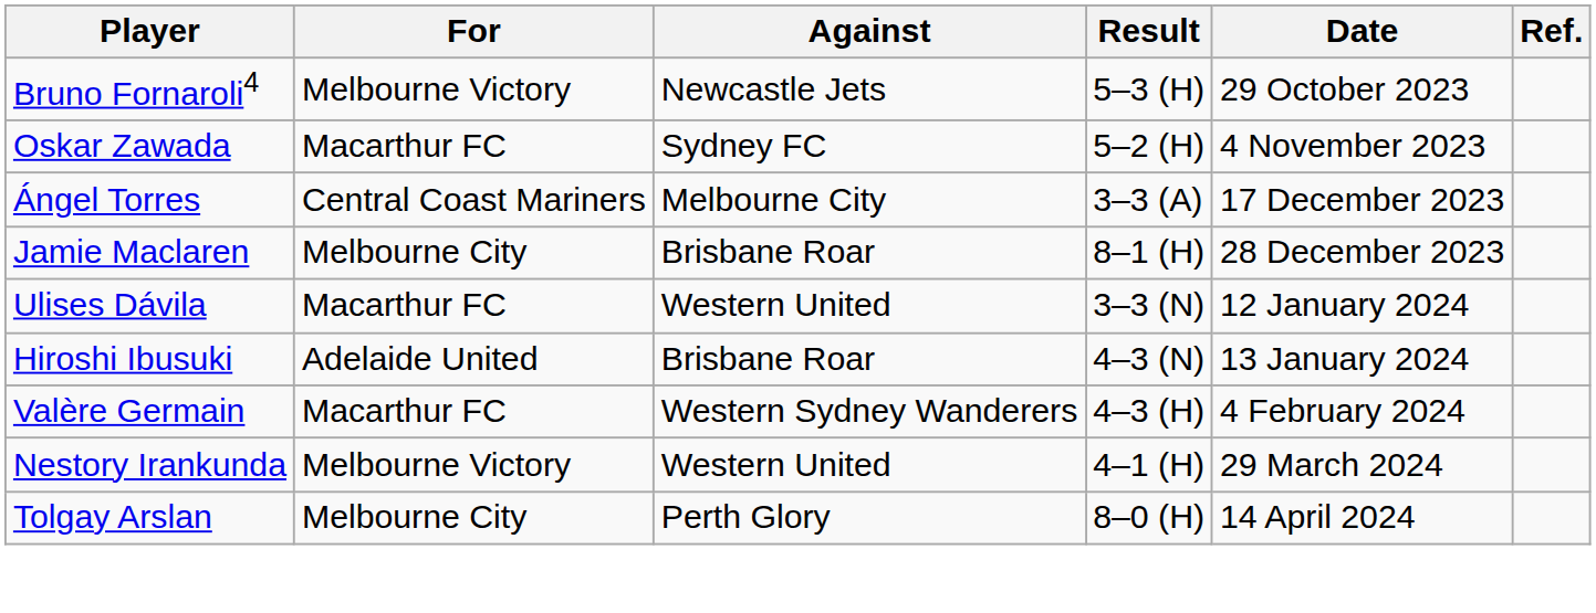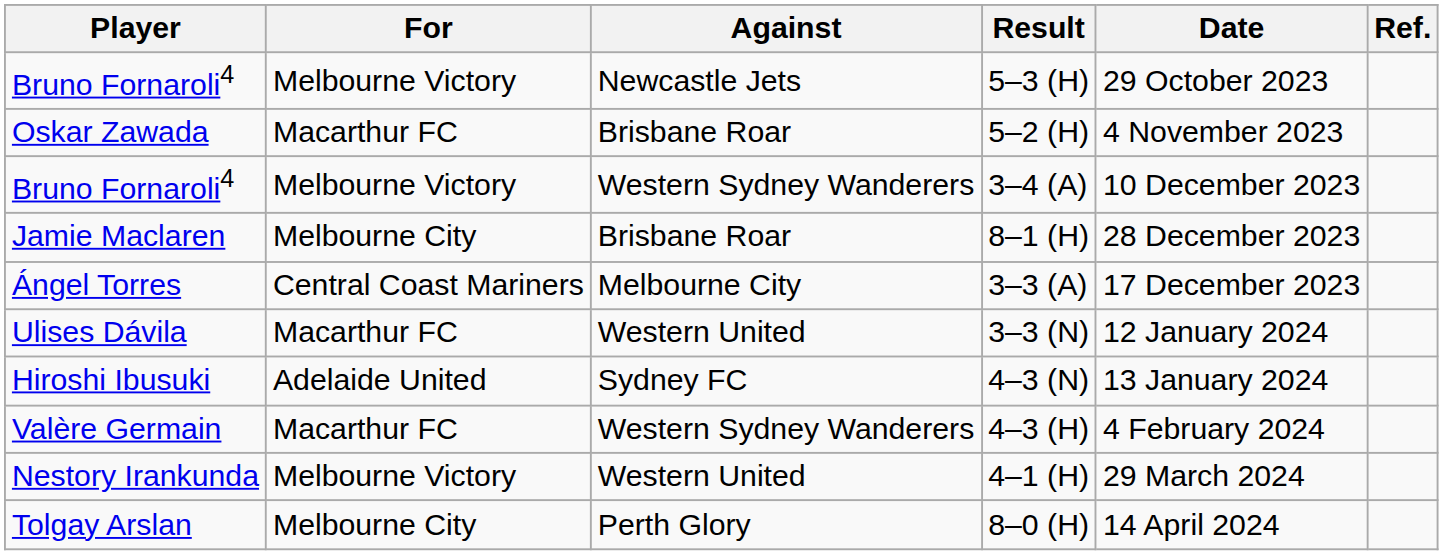 <table class="wikitable">
 <tr>
 <th>Player</th>
 <th>For</th>
 <th>Against</th>
 <th>Result</th>
 <th>Date</th>
 <th>Ref.</th>
 </tr>
 <tr>
 <td> <a href='#'>Bruno Fornaroli</a><sup>4</sup></td>
 <td>Melbourne Victory</td>
 <td>Newcastle Jets</td>
 <td>5–3 (H)</td>
 <td>29 October 2023</td>
 <td></td>
 </tr>
 <tr>
 <td> <a href='#'>Oskar Zawada</a></td>
 <td>Macarthur FC</td>
-<td>Sydney FC</td>
+<td>Brisbane Roar</td>
 <td>5–2 (H)</td>
 <td>4 November 2023</td>
+<td></td>
+</tr>
+<tr>
+<td> <a href='#'>Bruno Fornaroli</a><sup>4</sup></td>
+<td>Melbourne Victory</td>
+<td>Western Sydney Wanderers</td>
+<td>3–4 (A)</td>
+<td>10 December 2023</td>
+<td></td>
+</tr>
+<tr>
+<td> <a href='#'>Jamie Maclaren</a></td>
+<td>Melbourne City</td>
+<td>Brisbane Roar</td>
+<td>8–1 (H)</td>
+<td>28 December 2023</td>
 <td></td>
 </tr>
 <tr>
 <td> <a href='#'>Ángel Torres</a></td>
 <td>Central Coast Mariners</td>
 <td>Melbourne City</td>
 <td>3–3 (A)</td>
 <td>17 December 2023</td>
-<td></td>
-</tr>
-<tr>
-<td> <a href='#'>Jamie Maclaren</a></td>
-<td>Melbourne City</td>
-<td>Brisbane Roar</td>
-<td>8–1 (H)</td>
-<td>28 December 2023</td>
 <td></td>
 </tr>
 <tr>
 <td> <a href='#'>Ulises Dávila</a></td>
 <td>Macarthur FC</td>
 <td>Western United</td>
 <td>3–3 (N)</td>
 <td>12 January 2024</td>
 <td></td>
 </tr>
 <tr>
 <td> <a href='#'>Hiroshi Ibusuki</a></td>
 <td>Adelaide United</td>
-<td>Brisbane Roar</td>
+<td>Sydney FC</td>
 <td>4–3 (N)</td>
 <td>13 January 2024</td>
 <td></td>
 </tr>
 <tr>
 <td> <a href='#'>Valère Germain</a></td>
 <td>Macarthur FC</td>
 <td>Western Sydney Wanderers</td>
 <td>4–3 (H)</td>
 <td>4 February 2024</td>
 <td></td>
 </tr>
 <tr>
 <td> <a href='#'>Nestory Irankunda</a></td>
 <td>Melbourne Victory</td>
 <td>Western United</td>
 <td>4–1 (H)</td>
 <td>29 March 2024</td>
 <td></td>
 </tr>
 <tr>
 <td> <a href='#'>Tolgay Arslan</a></td>
 <td>Melbourne City</td>
 <td>Perth Glory</td>
 <td>8–0 (H)</td>
 <td>14 April 2024</td>
 <td></td>
 </tr>
 </table>
